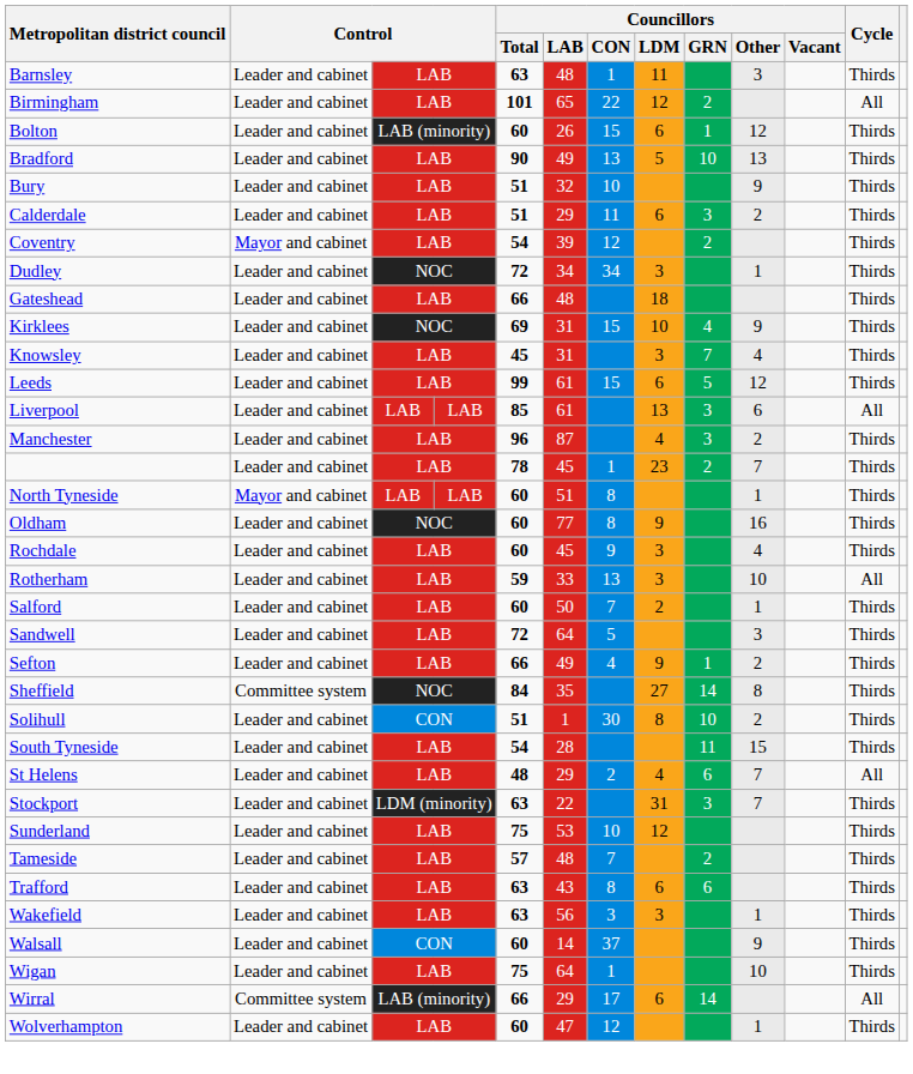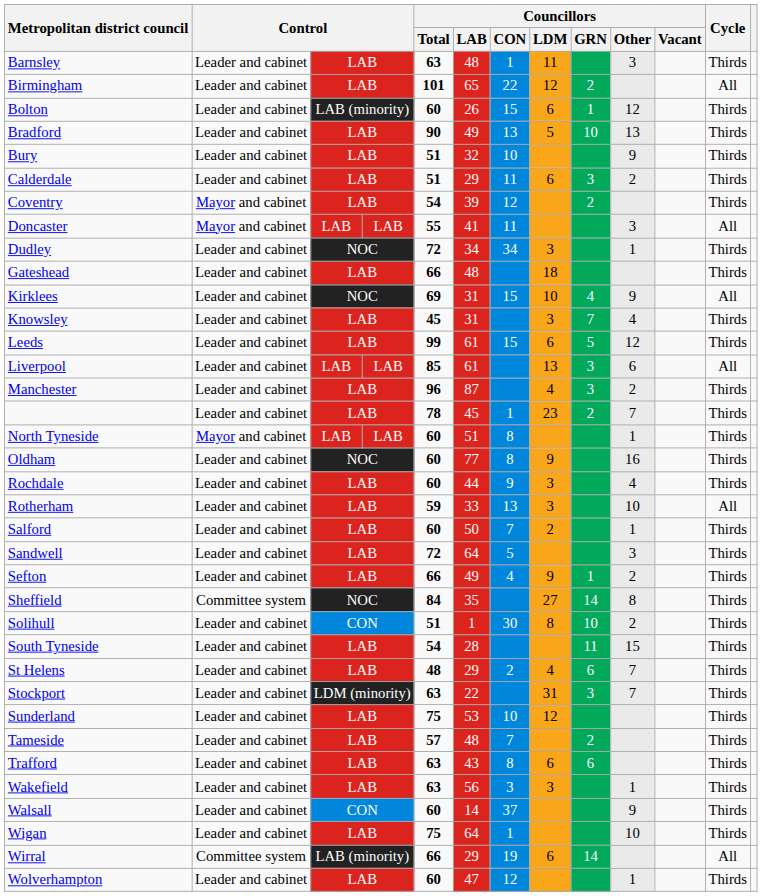 <table class="wikitable sortable" style="text-align:center;">
 <tr>
 <th rowspan="2">Metropolitan district council</th>
 <th colspan="3" rowspan="2">Control</th>
 <th colspan="7">Councillors</th>
 <th rowspan="2">Cycle</th>
 <th rowspan="2"></th>
 </tr>
 <tr>
 <th>Total</th>
 <th>LAB</th>
 <th>CON</th>
 <th>LDM</th>
 <th>GRN</th>
 <th>Other</th>
 <th>Vacant</th>
 </tr>
 <tr>
 <td style="background:default; text-align:left"><a href='#'>Barnsley</a></td>
 <td>Leader and cabinet</td>
 <td colspan="2" style="color:white; background:#dc241f;">LAB</td>
 <td><strong>63</strong></td>
 <td style="color:white; background:#DC241f;">48</td>
 <td style="color:white; background:#0087DC;">1</td>
 <td style="background:#FAA61A;">11</td>
 <td style="color:white; background:#02A95B;"></td>
 <td style="background:#eaeaea;">3</td>
 <td></td>
 <td>Thirds</td>
 <td> </td>
 </tr>
 <tr>
 <td style="background:default; text-align:left"><a href='#'>Birmingham</a></td>
 <td>Leader and cabinet</td>
 <td colspan="2" style="color:white; background:#dc241f;">LAB</td>
 <td><strong>101</strong></td>
 <td style="color:white; background:#DC241f;">65</td>
 <td style="color:white; background:#0087DC;">22</td>
 <td style="background:#FAA61A;">12</td>
 <td style="color:white; background:#02A95B;">2</td>
 <td style="background:#eaeaea;"></td>
 <td></td>
 <td>All</td>
 <td> </td>
 </tr>
 <tr>
 <td style="background:default; text-align:left"><a href='#'>Bolton</a></td>
 <td>Leader and cabinet</td>
 <td colspan="2" style="color:white; background:#222222;">LAB (minority)</td>
 <td><strong>60</strong></td>
 <td style="color:white; background:#DC241f;">26</td>
 <td style="color:white; background:#0087DC;">15</td>
 <td style="background:#FAA61A;">6</td>
 <td style="color:white; background:#02A95B;">1</td>
 <td style="background:#eaeaea;">12</td>
 <td></td>
 <td>Thirds</td>
 <td> </td>
 </tr>
 <tr>
 <td style="background:default; text-align:left"><a href='#'>Bradford</a></td>
 <td>Leader and cabinet</td>
 <td colspan="2" style="color:white; background:#dc241f;">LAB</td>
 <td><strong>90</strong></td>
 <td style="color:white; background:#DC241f;">49</td>
 <td style="color:white; background:#0087DC;">13</td>
 <td style="background:#FAA61A;">5</td>
 <td style="color:white; background:#02A95B;">10</td>
 <td style="background:#eaeaea;">13</td>
 <td></td>
 <td>Thirds</td>
 <td> </td>
 </tr>
 <tr>
 <td style="background:default; text-align:left"><a href='#'>Bury</a></td>
 <td>Leader and cabinet</td>
 <td colspan="2" style="color:white; background:#dc241f;">LAB</td>
 <td><strong>51</strong></td>
 <td style="color:white; background:#DC241f;">32</td>
 <td style="color:white; background:#0087DC;">10</td>
 <td style="background:#FAA61A;"></td>
 <td style="color:white; background:#02A95B;"></td>
 <td style="background:#eaeaea;">9</td>
 <td></td>
 <td>Thirds</td>
 <td> </td>
 </tr>
 <tr>
 <td style="background:default; text-align:left"><a href='#'>Calderdale</a></td>
 <td>Leader and cabinet</td>
 <td colspan="2" style="color:white; background:#dc241f;">LAB</td>
 <td><strong>51</strong></td>
 <td style="color:white; background:#DC241f;">29</td>
 <td style="color:white; background:#0087DC;">11</td>
 <td style="background:#FAA61A;">6</td>
 <td style="color:white; background:#02A95B;">3</td>
 <td style="background:#eaeaea;">2</td>
 <td></td>
 <td>Thirds</td>
 <td> </td>
 </tr>
 <tr>
 <td style="background:default; text-align:left"><a href='#'>Coventry</a></td>
 <td><a href='#'>Mayor</a> and cabinet</td>
 <td colspan="2" style="color:white; background:#dc241f;">LAB</td>
 <td><strong>54</strong></td>
 <td style="color:white; background:#DC241f;">39</td>
 <td style="color:white; background:#0087DC;">12</td>
 <td style="background:#FAA61A;"></td>
 <td style="color:white; background:#02A95B;">2</td>
 <td style="background:#eaeaea;"></td>
 <td></td>
 <td>Thirds</td>
 <td> </td>
 </tr>
 <tr>
+<td style="background:default; text-align:left"><a href='#'>Doncaster</a></td>
+<td><a href='#'>Mayor</a> and cabinet</td>
+<td style="color:white; background:#DC241f;">LAB</td>
+<td style="color:white; background:#DC241f;">LAB</td>
+<td><strong>55</strong></td>
+<td style="color:white; background:#DC241f;">41</td>
+<td style="color:white; background:#0087DC;">11</td>
+<td style="background:#FAA61A;"></td>
+<td style="color:white; background:#02A95B;"></td>
+<td style="background:#eaeaea;">3</td>
+<td></td>
+<td>All</td>
+<td> </td>
+</tr>
+<tr>
 <td style="background:default; text-align:left"><a href='#'>Dudley</a></td>
 <td>Leader and cabinet</td>
 <td colspan="2" style="color:white; background:#222222;">NOC</td>
 <td><strong>72</strong></td>
 <td style="color:white; background:#DC241f;">34</td>
 <td style="color:white; background:#0087DC;">34</td>
 <td style="background:#FAA61A;">3</td>
 <td style="color:white; background:#02A95B;"></td>
 <td style="background:#eaeaea;">1</td>
 <td></td>
 <td>Thirds</td>
 <td> </td>
 </tr>
 <tr>
 <td style="background:default; text-align:left"><a href='#'>Gateshead</a></td>
 <td>Leader and cabinet</td>
 <td colspan="2" style="color:white; background:#dc241f;">LAB</td>
 <td><strong>66</strong></td>
 <td style="color:white; background:#DC241f;">48</td>
 <td style="color:white; background:#0087DC;"></td>
 <td style="background:#FAA61A;">18</td>
 <td style="color:white; background:#02A95B;"></td>
 <td style="background:#eaeaea;"></td>
 <td></td>
 <td>Thirds</td>
 <td> </td>
 </tr>
 <tr>
 <td style="background:default; text-align:left"><a href='#'>Kirklees</a></td>
 <td>Leader and cabinet</td>
 <td colspan="2" style="color:white; background:#222222;">NOC</td>
 <td><strong>69</strong></td>
 <td style="color:white; background:#DC241f;">31</td>
 <td style="color:white; background:#0087DC;">15</td>
 <td style="background:#FAA61A;">10</td>
 <td style="color:white; background:#02A95B;">4</td>
 <td style="background:#eaeaea;">9</td>
 <td></td>
-<td>Thirds</td>
+<td>All</td>
 <td> </td>
 </tr>
 <tr>
 <td style="background:default; text-align:left"><a href='#'>Knowsley</a></td>
 <td>Leader and cabinet</td>
 <td colspan="2" style="color:white; background:#dc241f;">LAB</td>
 <td><strong>45</strong></td>
 <td style="color:white; background:#DC241f;">31</td>
 <td style="color:white; background:#0087DC;"></td>
 <td style="background:#FAA61A;">3</td>
 <td style="color:white; background:#02A95B;">7</td>
 <td style="background:#eaeaea;">4</td>
 <td></td>
 <td>Thirds</td>
 <td> </td>
 </tr>
 <tr>
 <td style="background:default; text-align:left"><a href='#'>Leeds</a></td>
 <td>Leader and cabinet</td>
 <td colspan="2" style="color:white; background:#dc241f;">LAB</td>
 <td><strong>99</strong></td>
 <td style="color:white; background:#DC241f;">61</td>
 <td style="color:white; background:#0087DC;">15</td>
 <td style="background:#FAA61A;">6</td>
 <td style="color:white; background:#02A95B;">5</td>
 <td style="background:#eaeaea;">12</td>
 <td></td>
 <td>Thirds</td>
 <td> </td>
 </tr>
 <tr>
 <td style="background:default; text-align:left"><a href='#'>Liverpool</a></td>
 <td>Leader and cabinet</td>
 <td style="color:white; background:#dc241f;">LAB</td>
 <td style="color:white; background:#dc241f;">LAB</td>
 <td><strong>85</strong></td>
 <td style="color:white; background:#DC241f;">61</td>
 <td style="color:white; background:#0087DC;"></td>
 <td style="background:#FAA61A;">13</td>
 <td style="color:white; background:#02A95B;">3</td>
 <td style="background:#eaeaea;">6</td>
 <td></td>
 <td>All</td>
 <td> </td>
 </tr>
 <tr>
 <td style="background:default; text-align:left"><a href='#'>Manchester</a></td>
 <td>Leader and cabinet</td>
 <td colspan="2" style="color:white; background:#dc241f;">LAB</td>
 <td><strong>96</strong></td>
 <td style="color:white; background:#DC241f;">87</td>
 <td style="color:white; background:#0087DC;"></td>
 <td style="background:#FAA61A;">4</td>
 <td style="color:white; background:#02A95B;">3</td>
 <td style="background:#eaeaea;">2</td>
 <td></td>
 <td>Thirds</td>
 <td> </td>
 </tr>
 <tr>
 <td style="background:default; text-align:left"></td>
 <td>Leader and cabinet</td>
 <td colspan="2" style="color:white; background:#dc241f;">LAB</td>
 <td><strong>78</strong></td>
 <td style="color:white; background:#DC241f;">45</td>
 <td style="color:white; background:#0087DC;">1</td>
 <td style="background:#FAA61A;">23</td>
 <td style="color:white; background:#02A95B;">2</td>
 <td style="background:#eaeaea;">7</td>
 <td></td>
 <td>Thirds</td>
 <td> </td>
 </tr>
 <tr>
 <td style="background:default; text-align:left"><a href='#'>North Tyneside</a></td>
 <td><a href='#'>Mayor</a> and cabinet</td>
 <td style="color:white; background:#dc241f;">LAB</td>
 <td style="color:white; background:#dc241f;">LAB</td>
 <td><strong>60</strong></td>
 <td style="color:white; background:#DC241f;">51</td>
 <td style="color:white; background:#0087DC;">8</td>
 <td style="background:#FAA61A;"></td>
 <td style="color:white; background:#02A95B;"></td>
 <td style="background:#eaeaea;">1</td>
 <td></td>
 <td>Thirds</td>
 <td> </td>
 </tr>
 <tr>
 <td style="background:default; text-align:left"><a href='#'>Oldham</a></td>
 <td>Leader and cabinet</td>
 <td colspan="2" style="color:white; background:#222222;">NOC</td>
 <td><strong>60</strong></td>
 <td style="color:white; background:#DC241f;">77</td>
 <td style="color:white; background:#0087DC;">8</td>
 <td style="background:#FAA61A;">9</td>
 <td style="color:white; background:#02A95B;"></td>
 <td style="background:#eaeaea;">16</td>
 <td></td>
 <td>Thirds</td>
 <td> </td>
 </tr>
 <tr>
 <td style="background:default; text-align:left"><a href='#'>Rochdale</a></td>
 <td>Leader and cabinet</td>
 <td colspan="2" style="color:white; background:#dc241f;">LAB</td>
 <td><strong>60</strong></td>
-<td style="color:white; background:#DC241f;">45</td>
+<td style="color:white; background:#DC241f;">44</td>
 <td style="color:white; background:#0087DC;">9</td>
 <td style="background:#FAA61A;">3</td>
 <td style="color:white; background:#02A95B;"></td>
 <td style="background:#eaeaea;">4</td>
 <td></td>
 <td>Thirds</td>
 <td> </td>
 </tr>
 <tr>
 <td style="background:default; text-align:left"><a href='#'>Rotherham</a></td>
 <td>Leader and cabinet</td>
 <td colspan="2" style="color:white; background:#dc241f;">LAB</td>
 <td><strong>59</strong></td>
 <td style="color:white; background:#DC241f;">33</td>
 <td style="color:white; background:#0087DC;">13</td>
 <td style="background:#FAA61A;">3</td>
 <td style="color:white; background:#02A95B;"></td>
 <td style="background:#eaeaea;">10</td>
 <td></td>
 <td>All</td>
 <td> </td>
 </tr>
 <tr>
 <td style="background:default; text-align:left"><a href='#'>Salford</a></td>
 <td>Leader and cabinet</td>
 <td colspan="2" style="color:white; background:#dc241f;">LAB</td>
 <td><strong>60</strong></td>
 <td style="color:white; background:#DC241f;">50</td>
 <td style="color:white; background:#0087DC;">7</td>
 <td style="background:#FAA61A;">2</td>
 <td style="color:white; background:#02A95B;"></td>
 <td style="background:#eaeaea;">1</td>
 <td></td>
 <td>Thirds</td>
 <td> </td>
 </tr>
 <tr>
 <td style="background:default; text-align:left"><a href='#'>Sandwell</a></td>
 <td>Leader and cabinet</td>
 <td colspan="2" style="color:white; background:#dc241f;">LAB</td>
 <td><strong>72</strong></td>
 <td style="color:white; background:#DC241f;">64</td>
 <td style="color:white; background:#0087DC;">5</td>
 <td style="background:#FAA61A;"></td>
 <td style="color:white; background:#02A95B;"></td>
 <td style="background:#eaeaea;">3</td>
 <td></td>
 <td>Thirds</td>
 <td> </td>
 </tr>
 <tr>
 <td style="background:default; text-align:left"><a href='#'>Sefton</a></td>
 <td>Leader and cabinet</td>
 <td colspan="2" style="color:white; background:#dc241f;">LAB</td>
 <td><strong>66</strong></td>
 <td style="color:white; background:#DC241f;">49</td>
 <td style="color:white; background:#0087DC;">4</td>
 <td style="background:#FAA61A;">9</td>
 <td style="color:white; background:#02A95B;">1</td>
 <td style="background:#eaeaea;">2</td>
 <td></td>
 <td>Thirds</td>
 <td> </td>
 </tr>
 <tr>
 <td style="background:default; text-align:left"><a href='#'>Sheffield</a></td>
 <td>Committee system</td>
 <td colspan="2" style="color:white; background:#222222;">NOC</td>
 <td><strong>84</strong></td>
 <td style="color:white; background:#DC241f;">35</td>
 <td style="color:white; background:#0087DC;"></td>
 <td style="background:#FAA61A;">27</td>
 <td style="color:white; background:#02A95B;">14</td>
 <td style="background:#eaeaea;">8</td>
 <td></td>
 <td>Thirds</td>
 <td> </td>
 </tr>
 <tr>
 <td style="background:default; text-align:left"><a href='#'>Solihull</a></td>
 <td>Leader and cabinet</td>
 <td colspan="2" style="color:white; background:#0087DC;">CON</td>
 <td><strong>51</strong></td>
 <td style="color:white; background:#DC241f;">1</td>
 <td style="color:white; background:#0087DC;">30</td>
 <td style="background:#FAA61A;">8</td>
 <td style="color:white; background:#02A95B;">10</td>
 <td style="background:#eaeaea;">2</td>
 <td></td>
 <td>Thirds</td>
 <td> </td>
 </tr>
 <tr>
 <td style="background:default; text-align:left"><a href='#'>South Tyneside</a></td>
 <td>Leader and cabinet</td>
 <td colspan="2" style="color:white; background:#dc241f;">LAB</td>
 <td><strong>54</strong></td>
 <td style="color:white; background:#DC241f;">28</td>
 <td style="color:white; background:#0087DC;"></td>
 <td style="background:#FAA61A;"></td>
 <td style="color:white; background:#02A95B;">11</td>
 <td style="background:#eaeaea;">15</td>
 <td></td>
 <td>Thirds</td>
 <td> </td>
 </tr>
 <tr>
 <td style="background:default; text-align:left"><a href='#'>St Helens</a></td>
 <td>Leader and cabinet</td>
 <td colspan="2" style="color:white; background:#dc241f;">LAB</td>
 <td><strong>48</strong></td>
 <td style="color:white; background:#DC241f;">29</td>
 <td style="color:white; background:#0087DC;">2</td>
 <td style="background:#FAA61A;">4</td>
 <td style="color:white; background:#02A95B;">6</td>
 <td style="background:#eaeaea;">7</td>
 <td></td>
-<td>All</td>
+<td>Thirds</td>
 <td> </td>
 </tr>
 <tr>
 <td style="background:default; text-align:left"><a href='#'>Stockport</a></td>
 <td>Leader and cabinet</td>
 <td colspan="2" style="color:white; background:#222222;">LDM (minority)</td>
 <td><strong>63</strong></td>
 <td style="color:white; background:#DC241f;">22</td>
 <td style="color:white; background:#0087DC;"></td>
 <td style="background:#FAA61A;">31</td>
 <td style="color:white; background:#02A95B;">3</td>
 <td style="background:#eaeaea;">7</td>
 <td></td>
 <td>Thirds</td>
 <td> </td>
 </tr>
 <tr>
 <td style="background:default; text-align:left"><a href='#'>Sunderland</a></td>
 <td>Leader and cabinet</td>
 <td colspan="2" style="color:white; background:#dc241f;">LAB</td>
 <td><strong>75</strong></td>
 <td style="color:white; background:#DC241f;">53</td>
 <td style="color:white; background:#0087DC;">10</td>
 <td style="background:#FAA61A;">12</td>
 <td style="color:white; background:#02A95B;"></td>
 <td style="background:#eaeaea;"></td>
 <td></td>
 <td>Thirds</td>
 <td> </td>
 </tr>
 <tr>
 <td style="background:default; text-align:left"><a href='#'>Tameside</a></td>
 <td>Leader and cabinet</td>
 <td colspan="2" style="color:white; background:#dc241f;">LAB</td>
 <td><strong>57</strong></td>
 <td style="color:white; background:#DC241f;">48</td>
 <td style="color:white; background:#0087DC;">7</td>
 <td style="background:#FAA61A;"></td>
 <td style="color:white; background:#02A95B;">2</td>
 <td style="background:#eaeaea;"></td>
 <td></td>
 <td>Thirds</td>
 <td> </td>
 </tr>
 <tr>
 <td style="background:default; text-align:left"><a href='#'>Trafford</a></td>
 <td>Leader and cabinet</td>
 <td colspan="2" style="color:white; background:#dc241f;">LAB</td>
 <td><strong>63</strong></td>
 <td style="color:white; background:#DC241f;">43</td>
 <td style="color:white; background:#0087DC;">8</td>
 <td style="background:#FAA61A;">6</td>
 <td style="color:white; background:#02A95B;">6</td>
 <td style="background:#eaeaea;"></td>
 <td></td>
 <td>Thirds</td>
 <td> </td>
 </tr>
 <tr>
 <td style="background:default; text-align:left"><a href='#'>Wakefield</a></td>
 <td>Leader and cabinet</td>
 <td colspan="2" style="color:white; background:#dc241f;">LAB</td>
 <td><strong>63</strong></td>
 <td style="color:white; background:#DC241f;">56</td>
 <td style="color:white; background:#0087DC;">3</td>
 <td style="background:#FAA61A;">3</td>
 <td style="color:white; background:#02A95B;"></td>
 <td style="background:#eaeaea;">1</td>
 <td></td>
 <td>Thirds</td>
 <td> </td>
 </tr>
 <tr>
 <td style="background:default; text-align:left"><a href='#'>Walsall</a></td>
 <td>Leader and cabinet</td>
 <td colspan="2" style="color:white; background:#0087DC;">CON</td>
 <td><strong>60</strong></td>
 <td style="color:white; background:#DC241f;">14</td>
 <td style="color:white; background:#0087DC;">37</td>
 <td style="background:#FAA61A;"></td>
 <td style="color:white; background:#02A95B;"></td>
 <td style="background:#eaeaea;">9</td>
 <td></td>
 <td>Thirds</td>
 <td> </td>
 </tr>
 <tr>
 <td style="background:default; text-align:left"><a href='#'>Wigan</a></td>
 <td>Leader and cabinet</td>
 <td colspan="2" style="color:white; background:#dc241f;">LAB</td>
 <td><strong>75</strong></td>
 <td style="color:white; background:#DC241f;">64</td>
 <td style="color:white; background:#0087DC;">1</td>
 <td style="background:#FAA61A;"></td>
 <td style="color:white; background:#02A95B;"></td>
 <td style="background:#eaeaea;">10</td>
 <td></td>
 <td>Thirds</td>
 <td> </td>
 </tr>
 <tr>
 <td style="background:default; text-align:left"><a href='#'>Wirral</a></td>
 <td>Committee system</td>
 <td colspan="2" style="color:white; background:#222222;">LAB (minority)</td>
 <td><strong>66</strong></td>
 <td style="color:white; background:#DC241f;">29</td>
-<td style="color:white; background:#0087DC;">17</td>
+<td style="color:white; background:#0087DC;">19</td>
 <td style="background:#FAA61A;">6</td>
 <td style="color:white; background:#02A95B;">14</td>
 <td style="background:#eaeaea;"></td>
 <td></td>
 <td>All</td>
 <td> </td>
 </tr>
 <tr>
 <td style="background:default; text-align:left"><a href='#'>Wolverhampton</a></td>
 <td>Leader and cabinet</td>
 <td colspan="2" style="color:white; background:#dc241f;">LAB</td>
 <td><strong>60</strong></td>
 <td style="color:white; background:#DC241f;">47</td>
 <td style="color:white; background:#0087DC;">12</td>
 <td style="background:#FAA61A;"></td>
 <td style="color:white; background:#02A95B;"></td>
 <td style="background:#eaeaea;">1</td>
 <td></td>
 <td>Thirds</td>
 <td> </td>
 </tr>
 </table>
